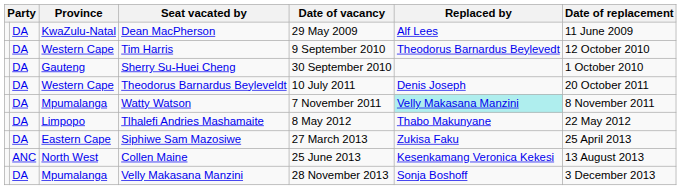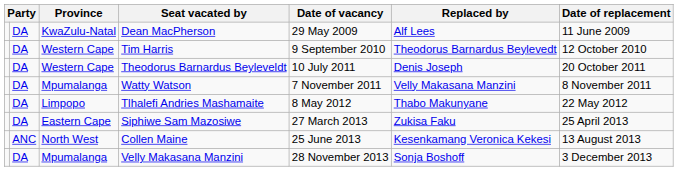 <table class="wikitable sortable">
 <tr>
 <th colspan="2">Party</th>
 <th>Province</th>
 <th>Seat vacated by</th>
 <th>Date of vacancy</th>
 <th>Replaced by</th>
 <th>Date of replacement</th>
 </tr>
 <tr>
 <td></td>
 <td><a href='#'>DA</a></td>
 <td><a href='#'>KwaZulu-Natal</a></td>
 <td><a href='#'>Dean MacPherson</a></td>
 <td>29 May 2009</td>
 <td><a href='#'>Alf Lees</a></td>
 <td>11 June 2009</td>
 </tr>
 <tr>
 <td></td>
 <td><a href='#'>DA</a></td>
 <td><a href='#'>Western Cape</a></td>
 <td><a href='#'>Tim Harris</a></td>
 <td>9 September 2010</td>
 <td><a href='#'>Theodorus Barnardus Beylevedt</a></td>
 <td>12 October 2010</td>
 </tr>
 <tr>
 <td></td>
 <td><a href='#'>DA</a></td>
-<td><a href='#'>Gauteng</a></td>
-<td><a href='#'>Sherry Su-Huei Cheng</a></td>
-<td>30 September 2010</td>
-<td></td>
-<td>1 October 2010</td>
-</tr>
-<tr>
-<td></td>
-<td><a href='#'>DA</a></td>
 <td><a href='#'>Western Cape</a></td>
 <td><a href='#'>Theodorus Barnardus Beyleveldt</a></td>
 <td>10 July 2011</td>
 <td><a href='#'>Denis Joseph</a></td>
 <td>20 October 2011</td>
 </tr>
 <tr>
 <td></td>
 <td><a href='#'>DA</a></td>
 <td><a href='#'>Mpumalanga</a></td>
 <td><a href='#'>Watty Watson</a></td>
 <td>7 November 2011</td>
-<td style="background: paleturquoise;"><a href='#'>Velly Makasana Manzini</a></td>
+<td><a href='#'>Velly Makasana Manzini</a></td>
 <td>8 November 2011</td>
 </tr>
 <tr>
 <td></td>
 <td><a href='#'>DA</a></td>
 <td><a href='#'>Limpopo</a></td>
 <td><a href='#'>Tlhalefi Andries Mashamaite</a></td>
 <td>8 May 2012</td>
 <td><a href='#'>Thabo Makunyane</a></td>
 <td>22 May 2012</td>
 </tr>
 <tr>
 <td></td>
 <td><a href='#'>DA</a></td>
 <td><a href='#'>Eastern Cape</a></td>
 <td><a href='#'>Siphiwe Sam Mazosiwe</a></td>
 <td>27 March 2013</td>
 <td><a href='#'>Zukisa Faku</a></td>
 <td>25 April 2013</td>
 </tr>
 <tr>
 <td></td>
 <td><a href='#'>ANC</a></td>
 <td><a href='#'>North West</a></td>
 <td><a href='#'>Collen Maine</a></td>
 <td>25 June 2013</td>
 <td><a href='#'>Kesenkamang Veronica Kekesi</a></td>
 <td>13 August 2013</td>
 </tr>
 <tr>
 <td></td>
 <td><a href='#'>DA</a></td>
 <td><a href='#'>Mpumalanga</a></td>
 <td><a href='#'>Velly Makasana Manzini</a></td>
 <td>28 November 2013</td>
 <td><a href='#'>Sonja Boshoff</a></td>
 <td>3 December 2013</td>
 </tr>
 </table>
